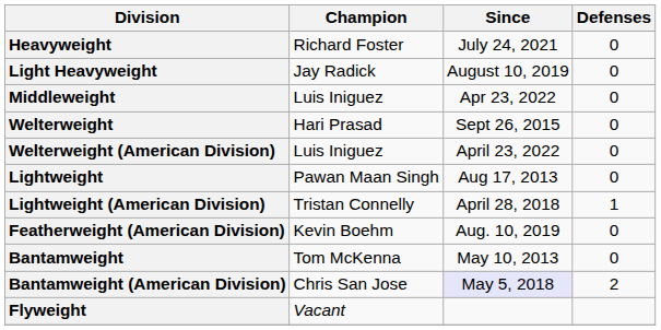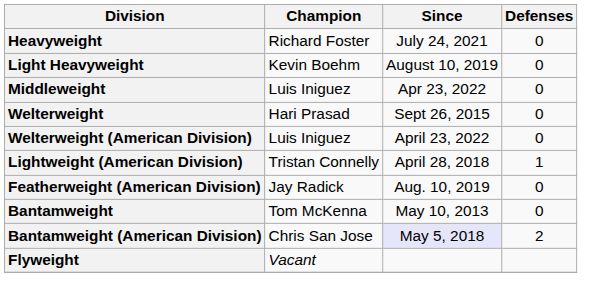 <table class="wikitable">
 <tr>
 <th>Division</th>
 <th>Champion</th>
 <th>Since</th>
 <th>Defenses</th>
 </tr>
 <tr>
 <th style="text-align:left;">Heavyweight</th>
 <td> Richard Foster</td>
 <td style="text-align:center;">July 24, 2021</td>
 <td style="text-align:center;">0</td>
 </tr>
 <tr>
 <th style="text-align:left;">Light Heavyweight</th>
-<td> Jay Radick</td>
+<td> Kevin Boehm</td>
 <td style="text-align:center;">August 10, 2019</td>
 <td style="text-align:center;">0</td>
 </tr>
 <tr>
 <th style="text-align:left;">Middleweight</th>
 <td> Luis Iniguez</td>
 <td style="text-align:center;">Apr 23, 2022</td>
 <td style="text-align:center;">0</td>
 </tr>
 <tr>
 <th style="text-align:left;">Welterweight</th>
 <td> Hari Prasad</td>
 <td style="text-align:center;">Sept 26, 2015</td>
 <td style="text-align:center;">0</td>
 </tr>
 <tr>
 <th style="text-align:left;">Welterweight (American Division)</th>
 <td> Luis Iniguez</td>
 <td style="text-align:center;">April 23, 2022</td>
 <td style="text-align:center;">0</td>
 </tr>
 <tr>
-<th style="text-align:left;">Lightweight</th>
-<td> Pawan Maan Singh</td>
-<td style="text-align:center;">Aug 17, 2013</td>
-<td style="text-align:center;">0</td>
-</tr>
-<tr>
 <th style="text-align:left;">Lightweight (American Division)</th>
 <td> Tristan Connelly</td>
 <td style="text-align:center;">April 28, 2018</td>
 <td style="text-align:center;">1</td>
 </tr>
 <tr>
 <th style="text-align:left;">Featherweight (American Division)</th>
-<td> Kevin Boehm</td>
+<td> Jay Radick</td>
 <td style="text-align:center;">Aug. 10, 2019</td>
 <td style="text-align:center;">0</td>
 </tr>
 <tr>
 <th style="text-align:left;">Bantamweight</th>
 <td> Tom McKenna</td>
 <td style="text-align:center;">May 10, 2013</td>
 <td style="text-align:center;">0</td>
 </tr>
 <tr>
 <th style="text-align:left;">Bantamweight (American Division)</th>
 <td> Chris San Jose</td>
 <td style="background: lavender; text-align:center;">May 5, 2018</td>
 <td style="text-align:center;">2</td>
 </tr>
 <tr>
 <th style="text-align:left;">Flyweight</th>
 <td><em>Vacant</em></td>
 <td></td>
 <td></td>
 </tr>
 <tr>
 </tr>
 </table>
